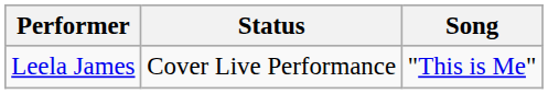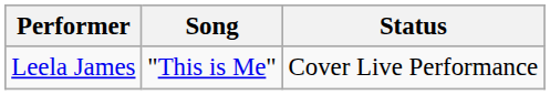 <table class="wikitable" style="font-size:85%">
 <tr>
 <th>Performer</th>
+<th>Song</th>
 <th>Status</th>
-<th>Song</th>
 </tr>
 <tr>
 <td> <a href='#'>Leela James</a></td>
+<td>"<a href='#'>This is Me</a>"</td>
 <td>Cover Live Performance</td>
-<td>"<a href='#'>This is Me</a>"</td>
 </tr>
 </table>
